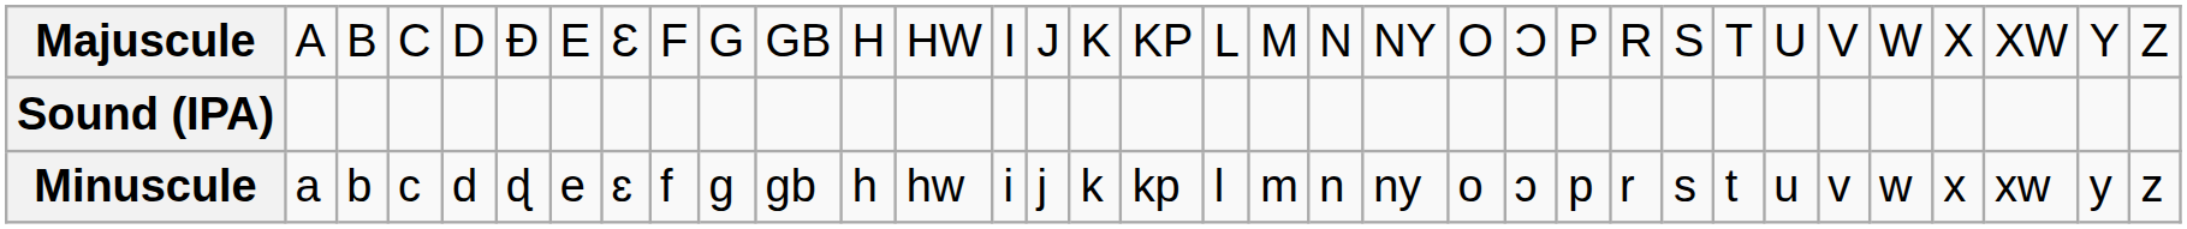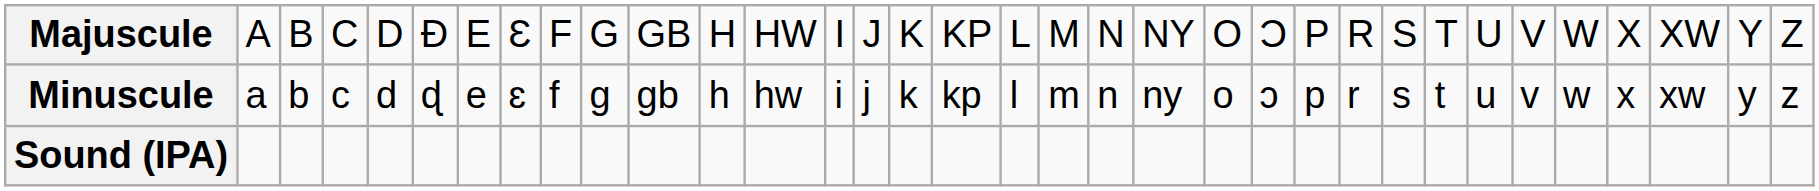 <table class="wikitable">
 <tr>
 <th>Majuscule</th>
 <td>A</td>
 <td>B</td>
 <td>C</td>
 <td>D</td>
 <td>Ɖ</td>
 <td>E</td>
 <td>Ɛ</td>
 <td>F</td>
 <td>G</td>
 <td>GB</td>
 <td>H</td>
 <td>HW</td>
 <td>I</td>
 <td>J</td>
 <td>K</td>
 <td>KP</td>
 <td>L</td>
 <td>M</td>
 <td>N</td>
 <td>NY</td>
 <td>O</td>
 <td>Ɔ</td>
 <td>P</td>
 <td>R</td>
 <td>S</td>
 <td>T</td>
 <td>U</td>
 <td>V</td>
 <td>W</td>
 <td>X</td>
 <td>XW</td>
 <td>Y</td>
 <td>Z</td>
 </tr>
 <tr -->
+<th>Minuscule</th>
+<td>a</td>
+<td>b</td>
+<td>c</td>
+<td>d</td>
+<td>ɖ</td>
+<td>e</td>
+<td>ɛ</td>
+<td>f</td>
+<td>g</td>
+<td>gb</td>
+<td>h</td>
+<td>hw</td>
+<td>i</td>
+<td>j</td>
+<td>k</td>
+<td>kp</td>
+<td>l</td>
+<td>m</td>
+<td>n</td>
+<td>ny</td>
+<td>o</td>
+<td>ɔ</td>
+<td>p</td>
+<td>r</td>
+<td>s</td>
+<td>t</td>
+<td>u</td>
+<td>v</td>
+<td>w</td>
+<td>x</td>
+<td>xw</td>
+<td>y</td>
+<td>z</td>
+</tr>
+<tr -->
 <th>Sound (IPA)</th>
 <td></td>
 <td></td>
 <td></td>
 <td></td>
 <td></td>
 <td></td>
 <td></td>
 <td></td>
 <td></td>
 <td></td>
 <td></td>
 <td></td>
 <td></td>
 <td></td>
 <td></td>
 <td></td>
 <td></td>
 <td></td>
 <td></td>
 <td></td>
 <td></td>
 <td></td>
 <td></td>
 <td></td>
 <td></td>
 <td></td>
 <td></td>
 <td></td>
 <td></td>
 <td></td>
 <td></td>
 <td></td>
 <td></td>
 </tr>
-<tr -->
-<th>Minuscule</th>
-<td>a</td>
-<td>b</td>
-<td>c</td>
-<td>d</td>
-<td>ɖ</td>
-<td>e</td>
-<td>ɛ</td>
-<td>f</td>
-<td>g</td>
-<td>gb</td>
-<td>h</td>
-<td>hw</td>
-<td>i</td>
-<td>j</td>
-<td>k</td>
-<td>kp</td>
-<td>l</td>
-<td>m</td>
-<td>n</td>
-<td>ny</td>
-<td>o</td>
-<td>ɔ</td>
-<td>p</td>
-<td>r</td>
-<td>s</td>
-<td>t</td>
-<td>u</td>
-<td>v</td>
-<td>w</td>
-<td>x</td>
-<td>xw</td>
-<td>y</td>
-<td>z</td>
-</tr>
 </table>
